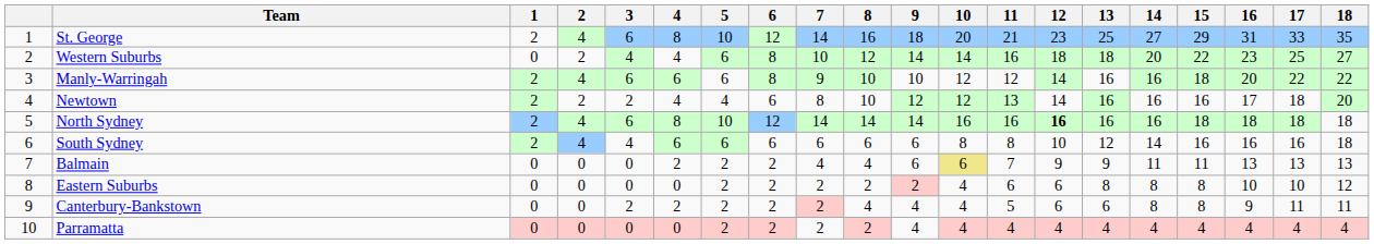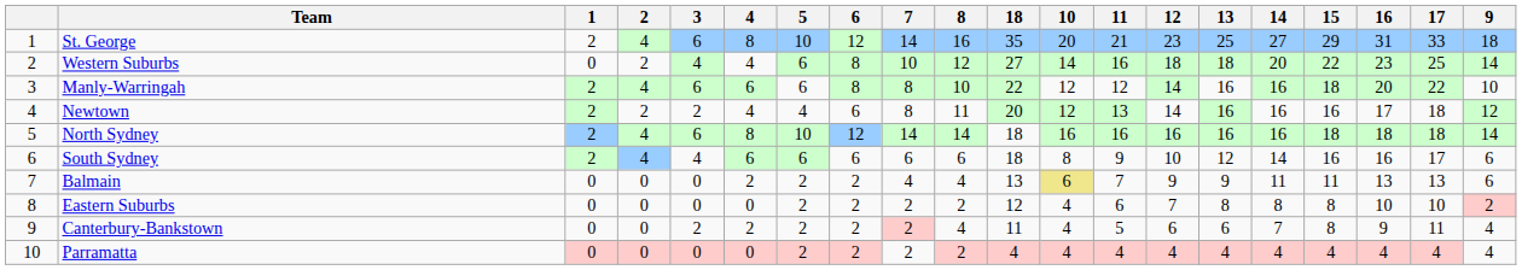 <table class="wikitable" style="text-align:center; line-height: 90%; font-size:90%;" width=100%>
 <tr>
 <th width=20 abbr="Position"></th>
 <th width=250>Team</th>
 <th width=20 abbr="Round 1">1</th>
 <th width=20 abbr="Round 2">2</th>
 <th width=20 abbr="Round 3">3</th>
 <th width=20 abbr="Round 4">4</th>
 <th width=20 abbr="Round 5">5</th>
 <th width=20 abbr="Round 6">6</th>
 <th width=20 abbr="Round 7">7</th>
 <th width=20 abbr="Round 8">8</th>
-<th width=20 abbr="Round 9">9</th>
+<th width=20 abbr="Round 18">18</th>
 <th width=20 abbr="Round 10">10</th>
 <th width=20 abbr="Round 11">11</th>
 <th width=20 abbr="Round 12">12</th>
 <th width=20 abbr="Round 13">13</th>
 <th width=20 abbr="Round 14">14</th>
 <th width=20 abbr="Round 15">15</th>
 <th width=20 abbr="Round 16">16</th>
 <th width=20 abbr="Round 17">17</th>
-<th width=20 abbr="Round 18">18</th>
+<th width=20 abbr="Round 9">9</th>
 </tr>
 <tr>
 <td>1</td>
 <td style="text-align:left;"> <a href='#'>St. George</a></td>
 <td>2</td>
 <td style="background: #ccffcc;">4</td>
 <td style="background: #99ccff;">6</td>
 <td style="background: #99ccff;">8</td>
 <td style="background: #99ccff;">10</td>
 <td style="background: #ccffcc;">12</td>
 <td style="background: #99ccff;">14</td>
 <td style="background: #99ccff;">16</td>
-<td style="background: #99ccff;">18</td>
+<td style="background: #99ccff;">35</td>
 <td style="background: #99ccff;">20</td>
 <td style="background: #99ccff;">21</td>
 <td style="background: #99ccff;">23</td>
 <td style="background: #99ccff;">25</td>
 <td style="background: #99ccff;">27</td>
 <td style="background: #99ccff;">29</td>
 <td style="background: #99ccff;">31</td>
 <td style="background: #99ccff;">33</td>
-<td style="background: #99ccff;">35</td>
+<td style="background: #99ccff;">18</td>
 </tr>
 <tr>
 <td>2</td>
 <td style="text-align:left;"> <a href='#'>Western Suburbs</a></td>
 <td>0</td>
 <td>2</td>
 <td style="background: #ccffcc;">4</td>
 <td>4</td>
 <td style="background: #ccffcc;">6</td>
 <td style="background: #ccffcc;">8</td>
 <td style="background: #ccffcc;">10</td>
 <td style="background: #ccffcc;">12</td>
-<td style="background: #ccffcc;">14</td>
+<td style="background: #ccffcc;">27</td>
 <td style="background: #ccffcc;">14</td>
 <td style="background: #ccffcc;">16</td>
 <td style="background: #ccffcc;">18</td>
 <td style="background: #ccffcc;">18</td>
 <td style="background: #ccffcc;">20</td>
 <td style="background: #ccffcc;">22</td>
 <td style="background: #ccffcc;">23</td>
 <td style="background: #ccffcc;">25</td>
-<td style="background: #ccffcc;">27</td>
+<td style="background: #ccffcc;">14</td>
 </tr>
 <tr>
 <td>3</td>
 <td style="text-align:left;"> <a href='#'>Manly-Warringah</a></td>
 <td style="background: #ccffcc;">2</td>
 <td style="background: #ccffcc;">4</td>
 <td style="background: #ccffcc;">6</td>
 <td style="background: #ccffcc;">6</td>
 <td>6</td>
 <td style="background: #ccffcc;">8</td>
-<td style="background: #ccffcc;">9</td>
+<td style="background: #ccffcc;">8</td>
 <td style="background: #ccffcc;">10</td>
-<td>10</td>
+<td style="background: #ccffcc;">22</td>
 <td>12</td>
 <td>12</td>
 <td style="background: #ccffcc;">14</td>
 <td>16</td>
 <td style="background: #ccffcc;">16</td>
 <td style="background: #ccffcc;">18</td>
 <td style="background: #ccffcc;">20</td>
 <td style="background: #ccffcc;">22</td>
-<td style="background: #ccffcc;">22</td>
+<td>10</td>
 </tr>
 <tr>
 <td>4</td>
 <td style="text-align:left;"> <a href='#'>Newtown</a></td>
 <td style="background: #ccffcc;">2</td>
 <td>2</td>
 <td>2</td>
 <td>4</td>
 <td>4</td>
 <td>6</td>
 <td>8</td>
-<td>10</td>
-<td style="background: #ccffcc;">12</td>
+<td>11</td>
+<td style="background: #ccffcc;">20</td>
 <td style="background: #ccffcc;">12</td>
 <td style="background: #ccffcc;">13</td>
 <td>14</td>
 <td style="background: #ccffcc;">16</td>
 <td>16</td>
 <td>16</td>
 <td>17</td>
 <td>18</td>
-<td style="background: #ccffcc;">20</td>
+<td style="background: #ccffcc;">12</td>
 </tr>
 <tr>
 <td>5</td>
 <td style="text-align:left;"> <a href='#'>North Sydney</a></td>
 <td style="background: #99ccff;">2</td>
 <td style="background: #ccffcc;">4</td>
 <td style="background: #ccffcc;">6</td>
 <td style="background: #ccffcc;">8</td>
 <td style="background: #ccffcc;">10</td>
 <td style="background: #99ccff;">12</td>
 <td style="background: #ccffcc;">14</td>
 <td style="background: #ccffcc;">14</td>
-<td style="background: #ccffcc;">14</td>
+<td>18</td>
 <td style="background: #ccffcc;">16</td>
 <td style="background: #ccffcc;">16</td>
-<td style="background: #ccffcc;"><strong>16</strong></td>
+<td style="background: #ccffcc;">16</td>
 <td style="background: #ccffcc;">16</td>
 <td style="background: #ccffcc;">16</td>
 <td style="background: #ccffcc;">18</td>
 <td style="background: #ccffcc;">18</td>
 <td style="background: #ccffcc;">18</td>
-<td>18</td>
+<td style="background: #ccffcc;">14</td>
 </tr>
 <tr>
 <td>6</td>
 <td style="text-align:left;"> <a href='#'>South Sydney</a></td>
 <td style="background: #ccffcc;">2</td>
 <td style="background: #99ccff;">4</td>
 <td>4</td>
 <td style="background: #ccffcc;">6</td>
 <td style="background: #ccffcc;">6</td>
 <td>6</td>
 <td>6</td>
 <td>6</td>
-<td>6</td>
+<td>18</td>
 <td>8</td>
-<td>8</td>
+<td>9</td>
 <td>10</td>
 <td>12</td>
 <td>14</td>
 <td>16</td>
 <td>16</td>
-<td>16</td>
-<td>18</td>
+<td>17</td>
+<td>6</td>
 </tr>
 <tr>
 <td>7</td>
 <td style="text-align:left;"> <a href='#'>Balmain</a></td>
 <td>0</td>
 <td>0</td>
 <td>0</td>
 <td>2</td>
 <td>2</td>
 <td>2</td>
 <td>4</td>
 <td>4</td>
-<td>6</td>
+<td>13</td>
 <td style="background: khaki;">6</td>
 <td>7</td>
 <td>9</td>
 <td>9</td>
 <td>11</td>
 <td>11</td>
 <td>13</td>
 <td>13</td>
-<td>13</td>
+<td>6</td>
 </tr>
 <tr>
 <td>8</td>
 <td style="text-align:left;"> <a href='#'>Eastern Suburbs</a></td>
 <td>0</td>
 <td>0</td>
 <td>0</td>
 <td>0</td>
 <td>2</td>
 <td>2</td>
 <td>2</td>
 <td>2</td>
-<td style="background: #ffcccc;">2</td>
+<td>12</td>
 <td>4</td>
 <td>6</td>
-<td>6</td>
+<td>7</td>
 <td>8</td>
 <td>8</td>
 <td>8</td>
 <td>10</td>
 <td>10</td>
-<td>12</td>
+<td style="background: #ffcccc;">2</td>
 </tr>
 <tr>
 <td>9</td>
 <td style="text-align:left;"> <a href='#'>Canterbury-Bankstown</a></td>
 <td>0</td>
 <td>0</td>
 <td>2</td>
 <td>2</td>
 <td>2</td>
 <td>2</td>
 <td style="background: #ffcccc;">2</td>
 <td>4</td>
-<td>4</td>
+<td>11</td>
 <td>4</td>
 <td>5</td>
 <td>6</td>
 <td>6</td>
-<td>8</td>
+<td>7</td>
 <td>8</td>
 <td>9</td>
 <td>11</td>
-<td>11</td>
+<td>4</td>
 </tr>
 <tr>
 <td>10</td>
 <td style="text-align:left;"> <a href='#'>Parramatta</a></td>
 <td style="background: #ffcccc;">0</td>
 <td style="background: #ffcccc;">0</td>
 <td style="background: #ffcccc;">0</td>
 <td style="background: #ffcccc;">0</td>
 <td style="background: #ffcccc;">2</td>
 <td style="background: #ffcccc;">2</td>
 <td>2</td>
 <td style="background: #ffcccc;">2</td>
-<td>4</td>
 <td style="background: #ffcccc;">4</td>
 <td style="background: #ffcccc;">4</td>
 <td style="background: #ffcccc;">4</td>
 <td style="background: #ffcccc;">4</td>
 <td style="background: #ffcccc;">4</td>
 <td style="background: #ffcccc;">4</td>
 <td style="background: #ffcccc;">4</td>
 <td style="background: #ffcccc;">4</td>
 <td style="background: #ffcccc;">4</td>
+<td>4</td>
 </tr>
 </table>
